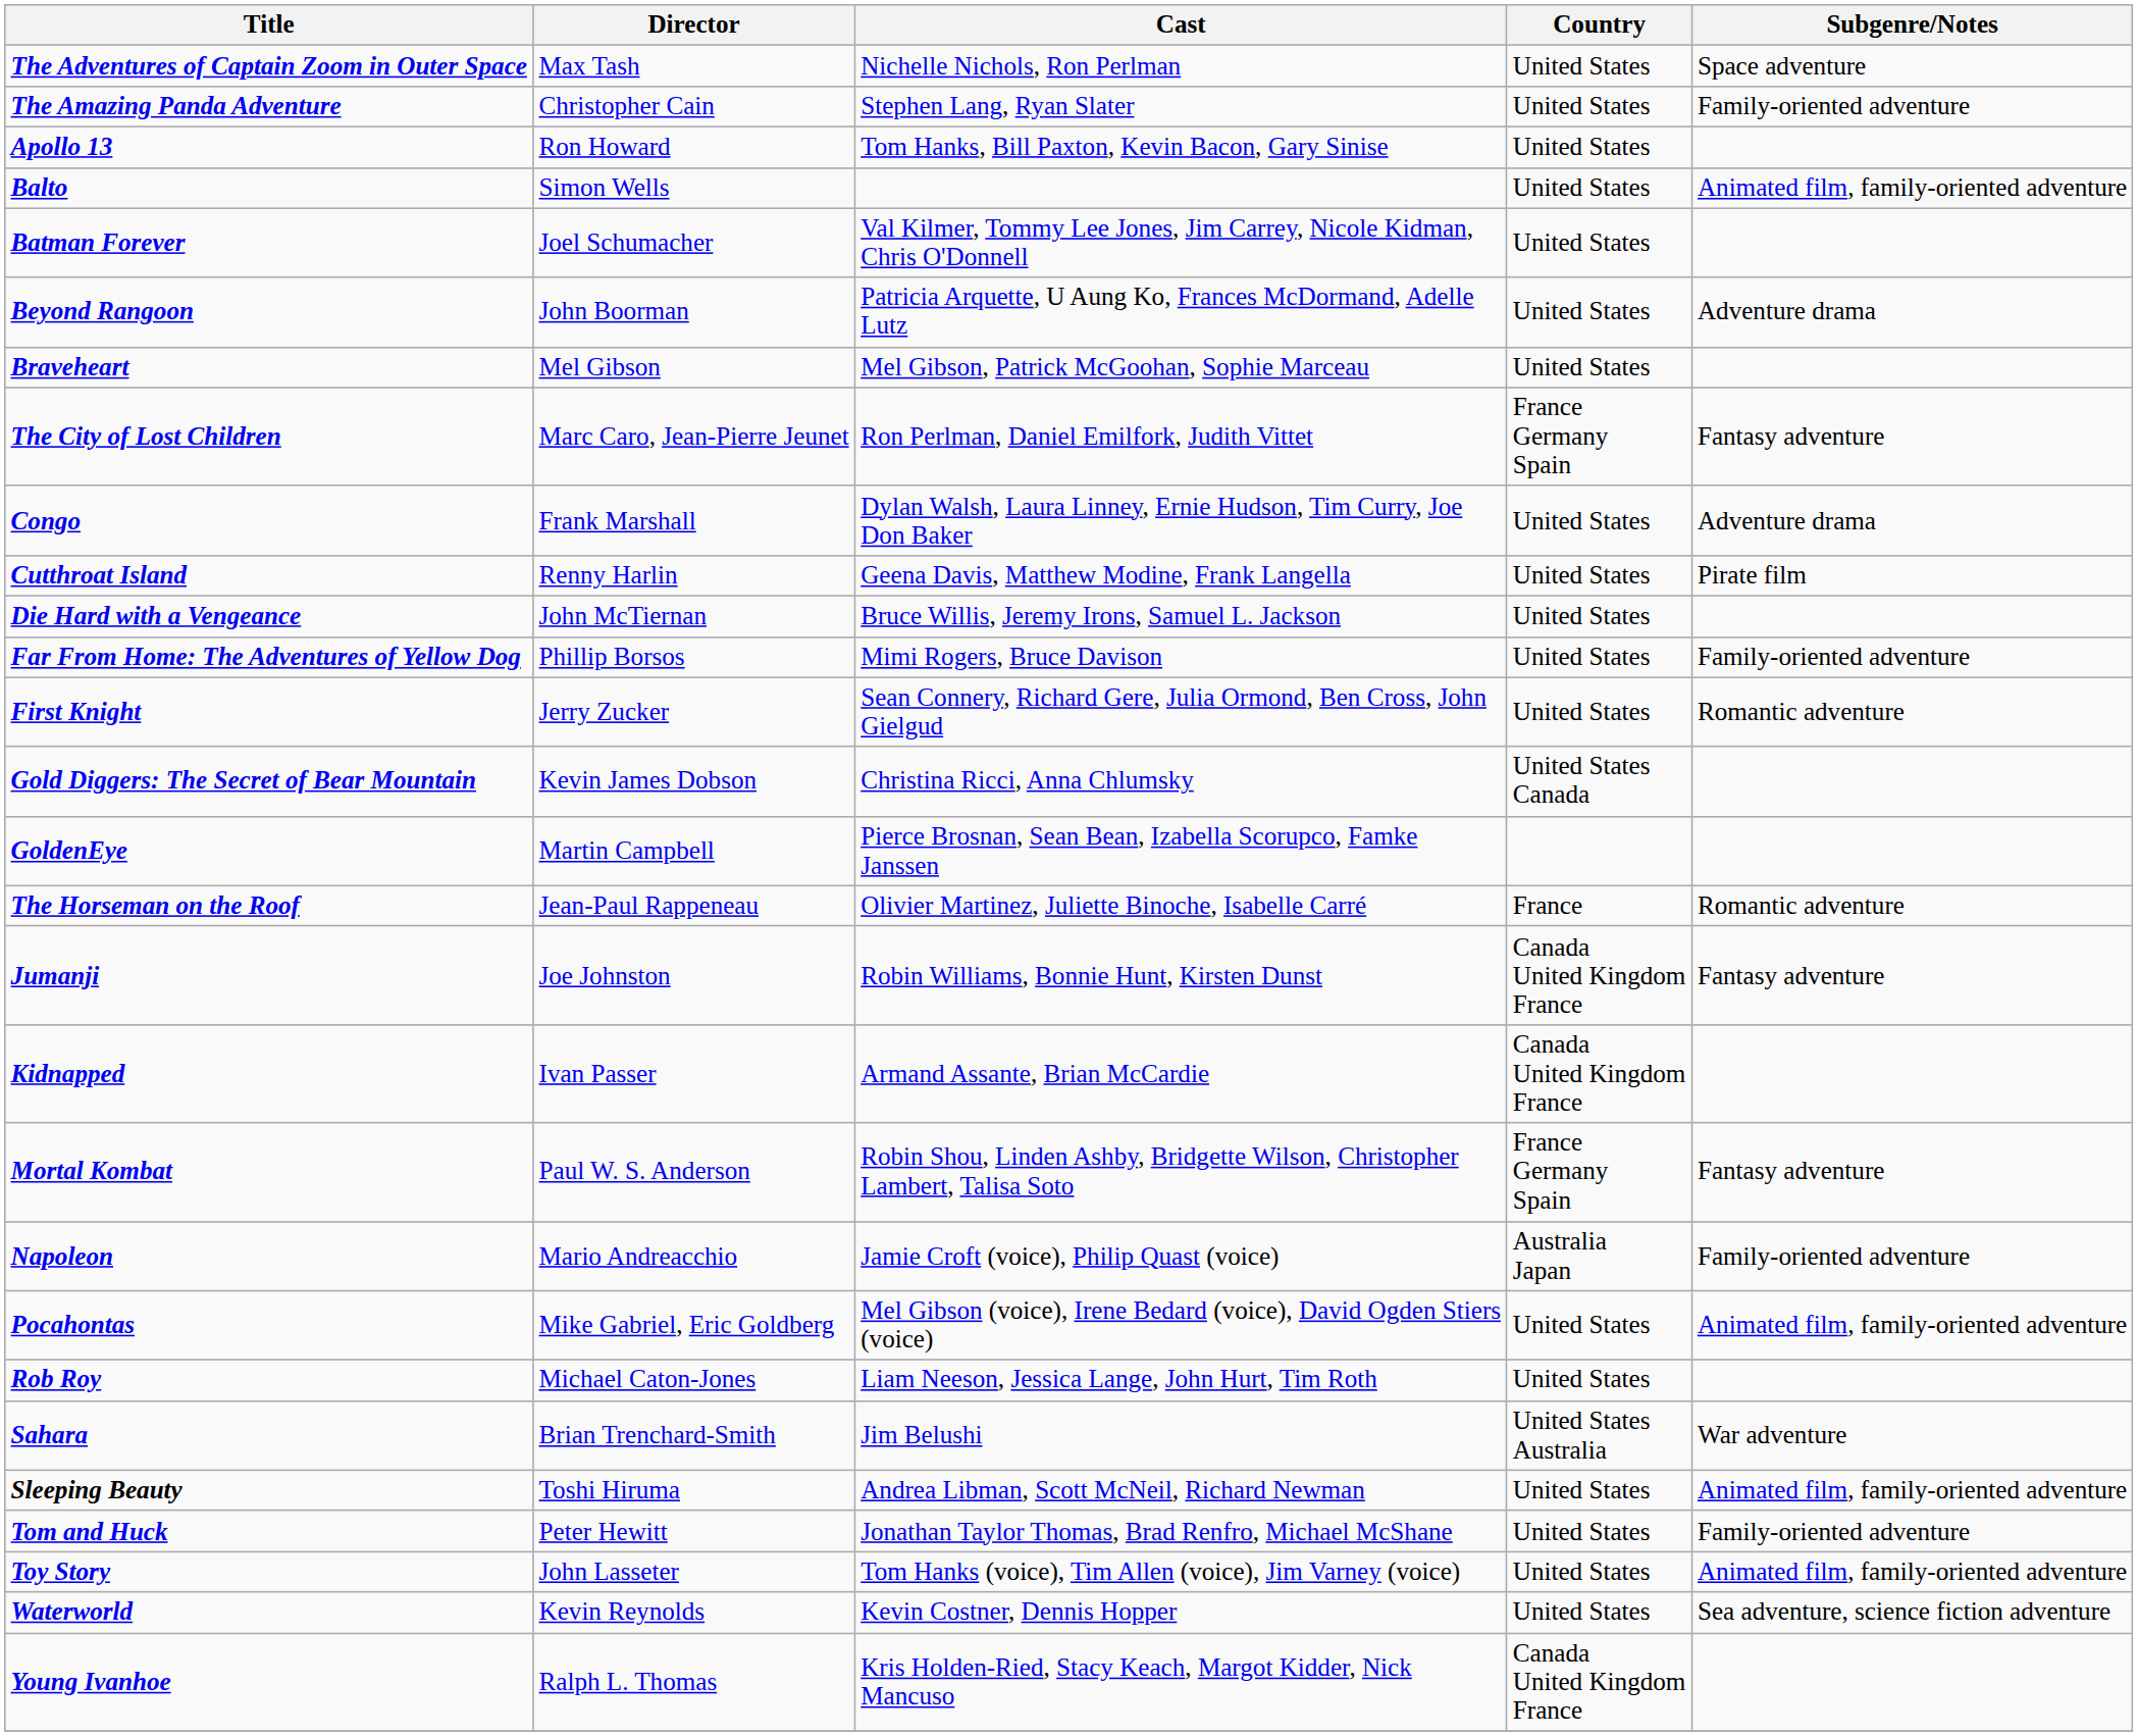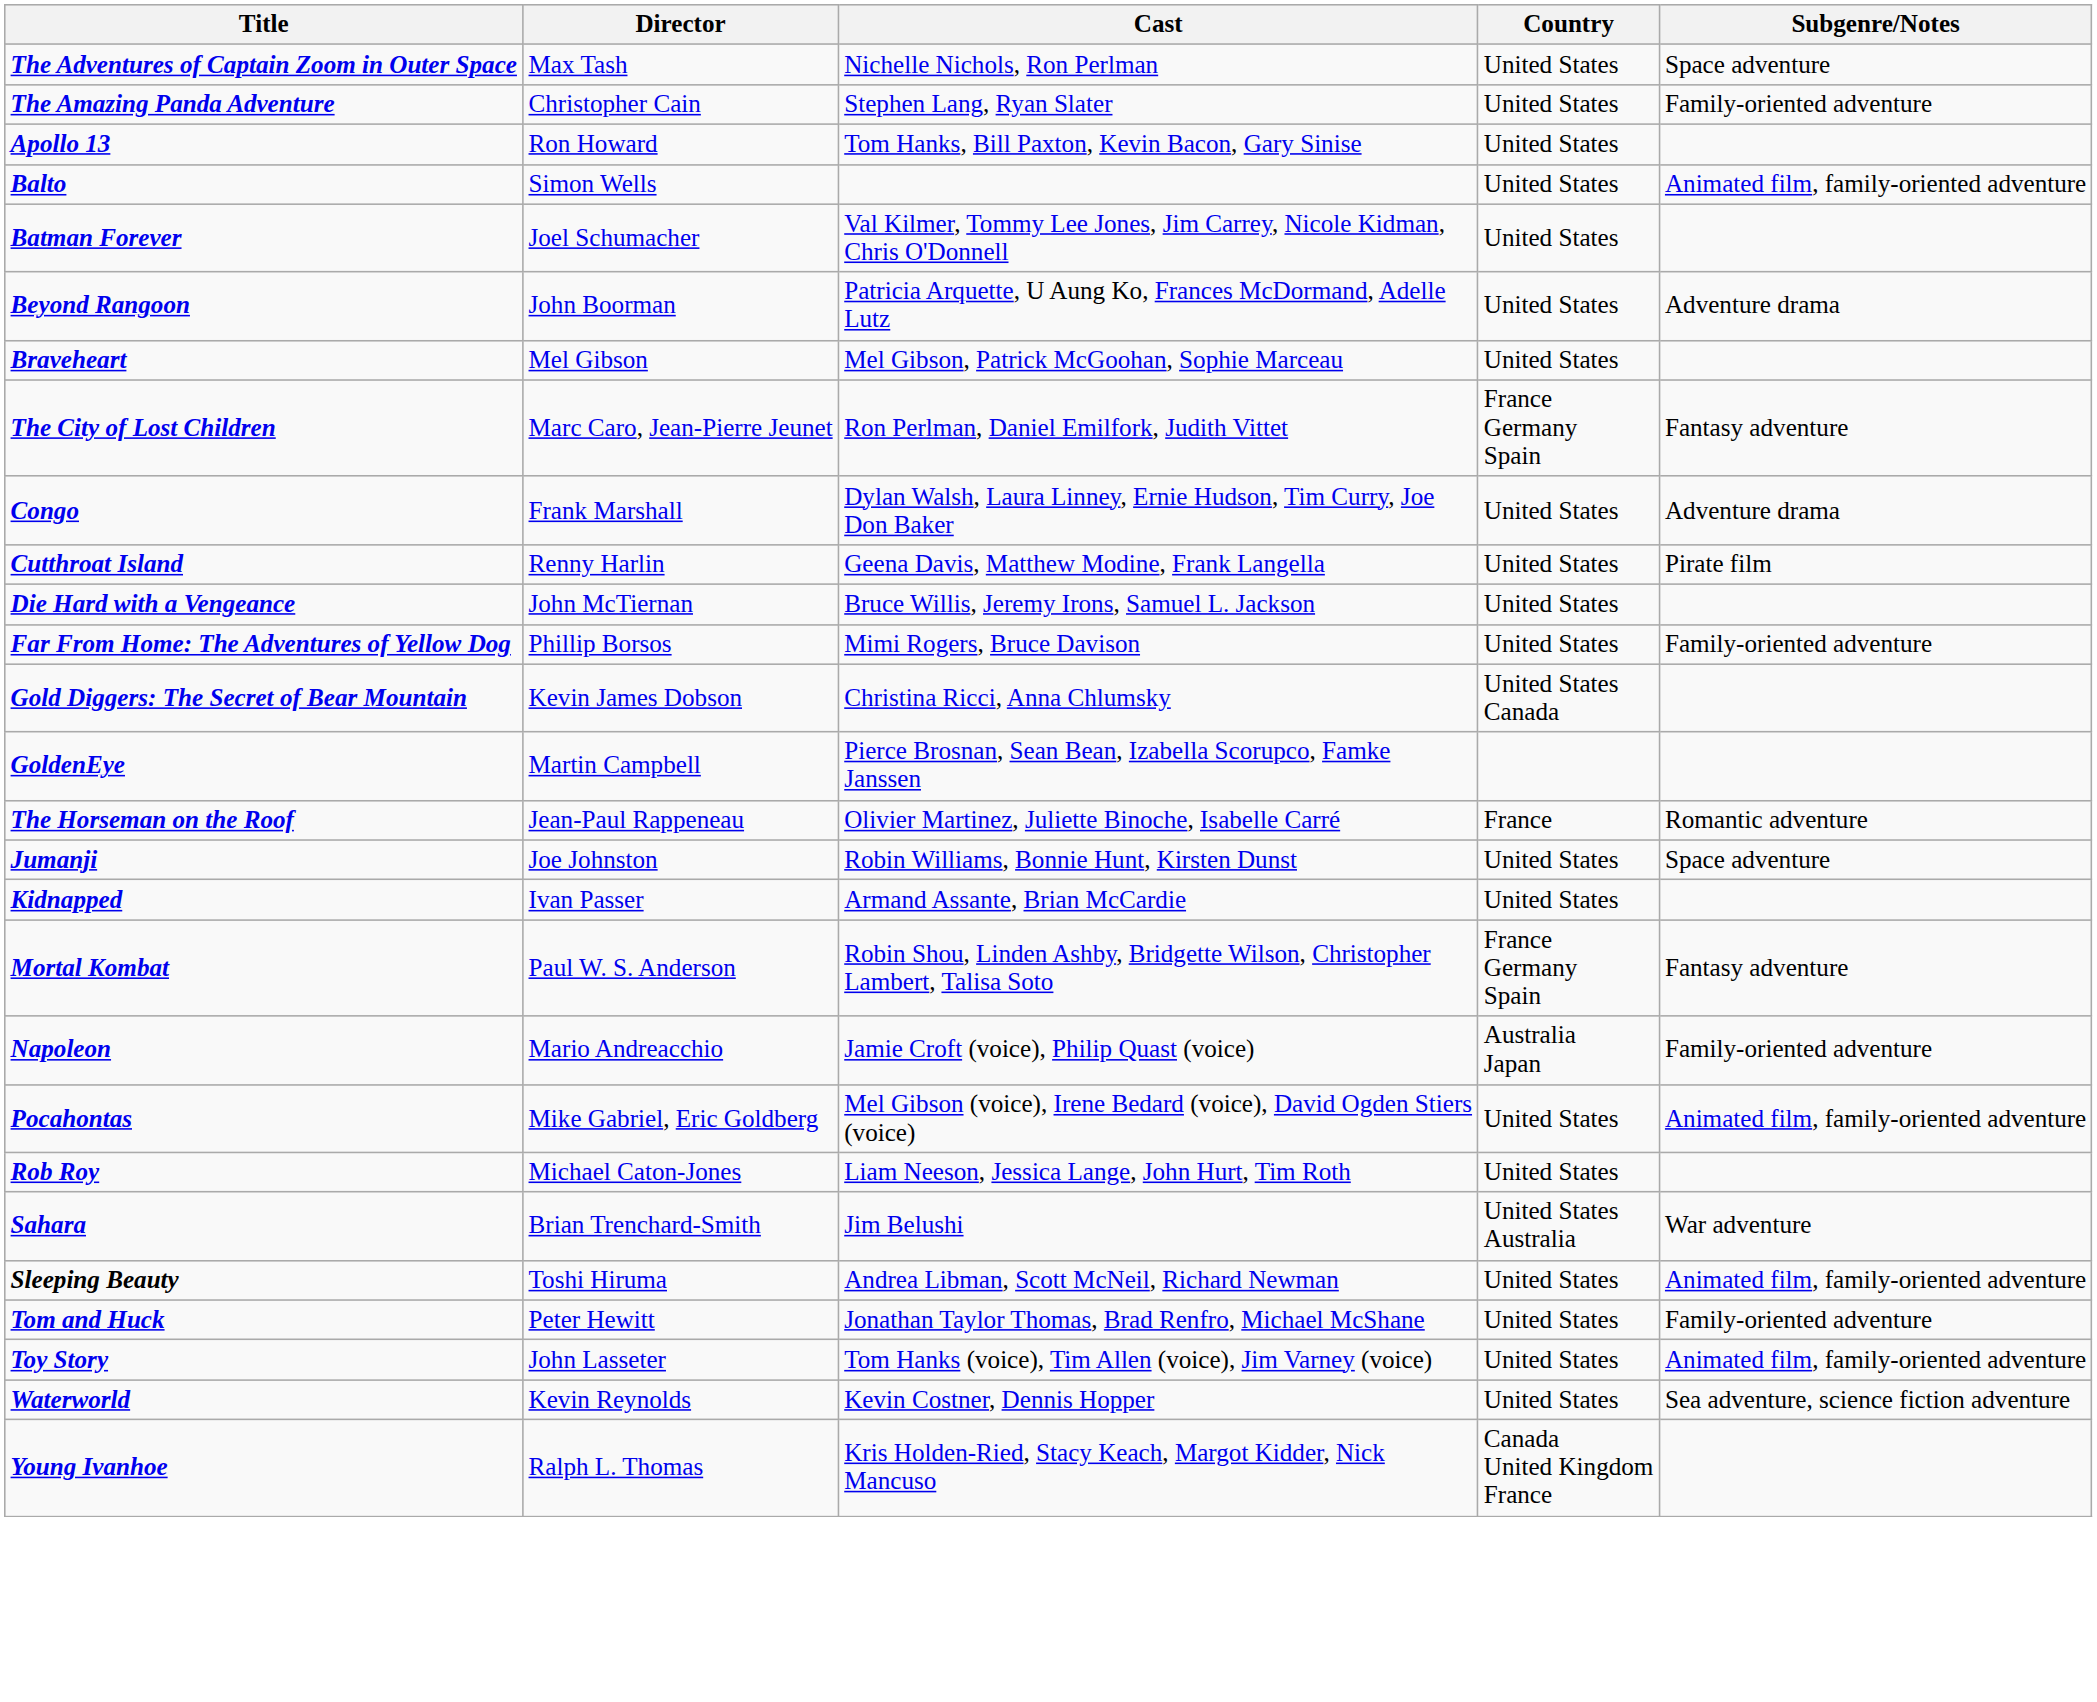 <table class="wikitable">
 <tr>
 <th>Title</th>
 <th>Director</th>
 <th style="width: 400px;">Cast</th>
 <th>Country</th>
 <th>Subgenre/Notes</th>
 </tr>
 <tr>
 <td><strong><em><a href='#'>The Adventures of Captain Zoom in Outer Space</a></em></strong></td>
 <td><a href='#'>Max Tash</a></td>
 <td><a href='#'>Nichelle Nichols</a>, <a href='#'>Ron Perlman</a></td>
 <td>United States</td>
 <td>Space adventure</td>
 </tr>
 <tr>
 <td><strong><em><a href='#'>The Amazing Panda Adventure</a></em></strong></td>
 <td><a href='#'>Christopher Cain</a></td>
 <td><a href='#'>Stephen Lang</a>, <a href='#'>Ryan Slater</a></td>
 <td>United States</td>
 <td>Family-oriented adventure</td>
 </tr>
 <tr>
 <td><strong><em><a href='#'>Apollo 13</a></em></strong></td>
 <td><a href='#'>Ron Howard</a></td>
 <td><a href='#'>Tom Hanks</a>, <a href='#'>Bill Paxton</a>, <a href='#'>Kevin Bacon</a>, <a href='#'>Gary Sinise</a></td>
 <td>United States</td>
 <td></td>
 </tr>
 <tr>
 <td><strong><em><a href='#'>Balto</a></em></strong></td>
 <td><a href='#'>Simon Wells</a></td>
 <td></td>
 <td>United States</td>
 <td><a href='#'>Animated film</a>, family-oriented adventure</td>
 </tr>
 <tr>
 <td><strong><em><a href='#'>Batman Forever</a></em></strong></td>
 <td><a href='#'>Joel Schumacher</a></td>
 <td><a href='#'>Val Kilmer</a>, <a href='#'>Tommy Lee Jones</a>, <a href='#'>Jim Carrey</a>, <a href='#'>Nicole Kidman</a>, <a href='#'>Chris O'Donnell</a></td>
 <td>United States</td>
 <td></td>
 </tr>
 <tr>
 <td><strong><em><a href='#'>Beyond Rangoon</a></em></strong></td>
 <td><a href='#'>John Boorman</a></td>
 <td><a href='#'>Patricia Arquette</a>, U Aung Ko, <a href='#'>Frances McDormand</a>, <a href='#'>Adelle Lutz</a></td>
 <td>United States</td>
 <td>Adventure drama</td>
 </tr>
 <tr>
 <td><strong><em><a href='#'>Braveheart</a></em></strong></td>
 <td><a href='#'>Mel Gibson</a></td>
 <td><a href='#'>Mel Gibson</a>, <a href='#'>Patrick McGoohan</a>, <a href='#'>Sophie Marceau</a></td>
 <td>United States</td>
 <td></td>
 </tr>
 <tr>
 <td><strong><em><a href='#'>The City of Lost Children</a></em></strong></td>
 <td><a href='#'>Marc Caro</a>, <a href='#'>Jean-Pierre Jeunet</a></td>
 <td><a href='#'>Ron Perlman</a>, <a href='#'>Daniel Emilfork</a>, <a href='#'>Judith Vittet</a></td>
 <td>France<br>Germany<br>Spain</td>
 <td>Fantasy adventure</td>
 </tr>
 <tr>
 <td><strong><em><a href='#'>Congo</a></em></strong></td>
 <td><a href='#'>Frank Marshall</a></td>
 <td><a href='#'>Dylan Walsh</a>, <a href='#'>Laura Linney</a>, <a href='#'>Ernie Hudson</a>, <a href='#'>Tim Curry</a>, <a href='#'>Joe Don Baker</a></td>
 <td>United States</td>
 <td>Adventure drama</td>
 </tr>
 <tr>
 <td><strong><em><a href='#'>Cutthroat Island</a></em></strong></td>
 <td><a href='#'>Renny Harlin</a></td>
 <td><a href='#'>Geena Davis</a>, <a href='#'>Matthew Modine</a>, <a href='#'>Frank Langella</a></td>
 <td>United States</td>
 <td>Pirate film</td>
 </tr>
 <tr>
 <td><strong><em><a href='#'>Die Hard with a Vengeance</a></em></strong></td>
 <td><a href='#'>John McTiernan</a></td>
 <td><a href='#'>Bruce Willis</a>, <a href='#'>Jeremy Irons</a>, <a href='#'>Samuel L. Jackson</a></td>
 <td>United States</td>
 <td></td>
 </tr>
 <tr>
 <td><strong><em><a href='#'>Far From Home: The Adventures of Yellow Dog</a></em></strong></td>
 <td><a href='#'>Phillip Borsos</a></td>
 <td><a href='#'>Mimi Rogers</a>, <a href='#'>Bruce Davison</a></td>
 <td>United States</td>
 <td>Family-oriented adventure</td>
 </tr>
 <tr>
-<td><strong><em><a href='#'>First Knight</a></em></strong></td>
-<td><a href='#'>Jerry Zucker</a></td>
-<td><a href='#'>Sean Connery</a>, <a href='#'>Richard Gere</a>, <a href='#'>Julia Ormond</a>, <a href='#'>Ben Cross</a>, <a href='#'>John Gielgud</a></td>
-<td>United States</td>
-<td>Romantic adventure</td>
-</tr>
-<tr>
 <td><strong><em><a href='#'>Gold Diggers: The Secret of Bear Mountain</a></em></strong></td>
 <td><a href='#'>Kevin James Dobson</a></td>
 <td><a href='#'>Christina Ricci</a>, <a href='#'>Anna Chlumsky</a></td>
 <td>United States<br>Canada</td>
 <td></td>
 </tr>
 <tr>
 <td><strong><em><a href='#'>GoldenEye</a></em></strong></td>
 <td><a href='#'>Martin Campbell</a></td>
 <td><a href='#'>Pierce Brosnan</a>, <a href='#'>Sean Bean</a>, <a href='#'>Izabella Scorupco</a>, <a href='#'>Famke Janssen</a></td>
 <td></td>
 <td></td>
 </tr>
 <tr>
 <td><strong><em><a href='#'>The Horseman on the Roof</a></em></strong></td>
 <td><a href='#'>Jean-Paul Rappeneau</a></td>
 <td><a href='#'>Olivier Martinez</a>, <a href='#'>Juliette Binoche</a>, <a href='#'>Isabelle Carré</a></td>
 <td>France</td>
 <td>Romantic adventure</td>
 </tr>
 <tr>
 <td><strong><em><a href='#'>Jumanji</a></em></strong></td>
 <td><a href='#'>Joe Johnston</a></td>
 <td><a href='#'>Robin Williams</a>, <a href='#'>Bonnie Hunt</a>, <a href='#'>Kirsten Dunst</a></td>
-<td>Canada<br>United Kingdom<br>France</td>
-<td>Fantasy adventure</td>
+<td>United States</td>
+<td>Space adventure</td>
 </tr>
 <tr>
 <td><strong><em><a href='#'>Kidnapped</a></em></strong></td>
 <td><a href='#'>Ivan Passer</a></td>
 <td><a href='#'>Armand Assante</a>, <a href='#'>Brian McCardie</a></td>
-<td>Canada<br>United Kingdom<br>France</td>
+<td>United States</td>
 <td></td>
 </tr>
 <tr>
 <td><strong><em><a href='#'>Mortal Kombat</a></em></strong></td>
 <td><a href='#'>Paul W. S. Anderson</a></td>
 <td><a href='#'>Robin Shou</a>, <a href='#'>Linden Ashby</a>, <a href='#'>Bridgette Wilson</a>, <a href='#'>Christopher Lambert</a>, <a href='#'>Talisa Soto</a></td>
 <td>France<br>Germany<br>Spain</td>
 <td>Fantasy adventure</td>
 </tr>
 <tr>
 <td><strong><em><a href='#'>Napoleon</a></em></strong></td>
 <td><a href='#'>Mario Andreacchio</a></td>
 <td><a href='#'>Jamie Croft</a> (voice), <a href='#'>Philip Quast</a> (voice)</td>
 <td>Australia<br>Japan</td>
 <td>Family-oriented adventure</td>
 </tr>
 <tr>
 <td><strong><em><a href='#'>Pocahontas</a></em></strong></td>
 <td><a href='#'>Mike Gabriel</a>, <a href='#'>Eric Goldberg</a></td>
 <td><a href='#'>Mel Gibson</a> (voice), <a href='#'>Irene Bedard</a> (voice), <a href='#'>David Ogden Stiers</a> (voice)</td>
 <td>United States</td>
 <td><a href='#'>Animated film</a>, family-oriented adventure</td>
 </tr>
 <tr>
 <td><strong><em><a href='#'>Rob Roy</a></em></strong></td>
 <td><a href='#'>Michael Caton-Jones</a></td>
 <td><a href='#'>Liam Neeson</a>, <a href='#'>Jessica Lange</a>, <a href='#'>John Hurt</a>, <a href='#'>Tim Roth</a></td>
 <td>United States</td>
 <td></td>
 </tr>
 <tr>
 <td><strong><em><a href='#'>Sahara</a></em></strong></td>
 <td><a href='#'>Brian Trenchard-Smith</a></td>
 <td><a href='#'>Jim Belushi</a></td>
 <td>United States<br>Australia</td>
 <td>War adventure</td>
 </tr>
 <tr>
 <td><strong><em>Sleeping Beauty</em></strong></td>
 <td><a href='#'>Toshi Hiruma</a></td>
 <td><a href='#'>Andrea Libman</a>, <a href='#'>Scott McNeil</a>, <a href='#'>Richard Newman</a></td>
 <td>United States</td>
 <td><a href='#'>Animated film</a>, family-oriented adventure</td>
 </tr>
 <tr>
 <td><strong><em><a href='#'>Tom and Huck</a></em></strong></td>
 <td><a href='#'>Peter Hewitt</a></td>
 <td><a href='#'>Jonathan Taylor Thomas</a>, <a href='#'>Brad Renfro</a>, <a href='#'>Michael McShane</a></td>
 <td>United States</td>
 <td>Family-oriented adventure</td>
 </tr>
 <tr>
 <td><strong><em><a href='#'>Toy Story</a></em></strong></td>
 <td><a href='#'>John Lasseter</a></td>
 <td><a href='#'>Tom Hanks</a> (voice), <a href='#'>Tim Allen</a> (voice), <a href='#'>Jim Varney</a> (voice)</td>
 <td>United States</td>
 <td><a href='#'>Animated film</a>, family-oriented adventure</td>
 </tr>
 <tr>
 <td><strong><em><a href='#'>Waterworld</a></em></strong></td>
 <td><a href='#'>Kevin Reynolds</a></td>
 <td><a href='#'>Kevin Costner</a>, <a href='#'>Dennis Hopper</a></td>
 <td>United States</td>
 <td>Sea adventure, science fiction adventure</td>
 </tr>
 <tr>
 <td><strong><em><a href='#'>Young Ivanhoe</a></em></strong></td>
 <td><a href='#'>Ralph L. Thomas</a></td>
 <td><a href='#'>Kris Holden-Ried</a>, <a href='#'>Stacy Keach</a>, <a href='#'>Margot Kidder</a>, <a href='#'>Nick Mancuso</a></td>
 <td>Canada<br>United Kingdom<br>France</td>
 <td></td>
 </tr>
 <tr>
 </tr>
 </table>
